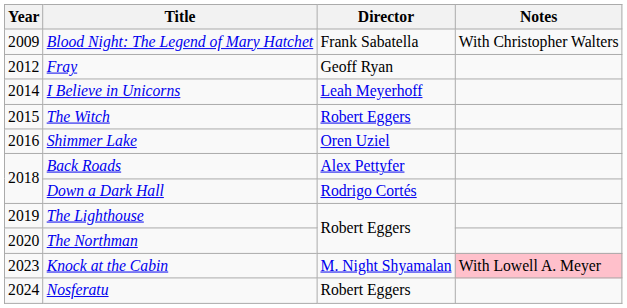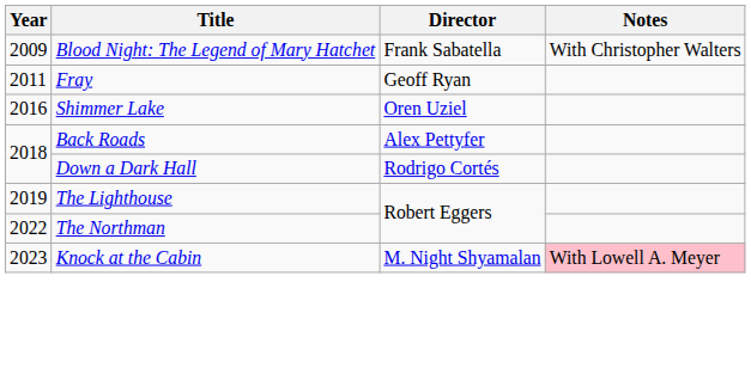 <table class="wikitable">
 <tr>
 <th>Year</th>
 <th>Title</th>
 <th>Director</th>
 <th>Notes</th>
 </tr>
 <tr>
 <td>2009</td>
 <td><em><a href='#'>Blood Night: The Legend of Mary Hatchet</a></em></td>
 <td>Frank Sabatella</td>
 <td>With Christopher Walters</td>
 </tr>
 <tr>
-<td>2012</td>
+<td>2011</td>
 <td><em><a href='#'>Fray</a></em></td>
 <td>Geoff Ryan</td>
-<td></td>
-</tr>
-<tr>
-<td>2014</td>
-<td><em><a href='#'>I Believe in Unicorns</a></em></td>
-<td><a href='#'>Leah Meyerhoff</a></td>
-<td></td>
-</tr>
-<tr>
-<td>2015</td>
-<td><em><a href='#'>The Witch</a></em></td>
-<td><a href='#'>Robert Eggers</a></td>
 <td></td>
 </tr>
 <tr>
 <td>2016</td>
 <td><em><a href='#'>Shimmer Lake</a></em></td>
 <td><a href='#'>Oren Uziel</a></td>
 <td></td>
 </tr>
 <tr>
 <td rowspan=2>2018</td>
 <td><em><a href='#'>Back Roads</a></em></td>
 <td><a href='#'>Alex Pettyfer</a></td>
 <td></td>
 </tr>
 <tr>
 <td><em><a href='#'>Down a Dark Hall</a></em></td>
 <td><a href='#'>Rodrigo Cortés</a></td>
 <td></td>
 </tr>
 <tr>
 <td>2019</td>
 <td><em><a href='#'>The Lighthouse</a></em></td>
 <td rowspan=2>Robert Eggers</td>
 <td></td>
 </tr>
 <tr>
-<td>2020</td>
+<td>2022</td>
 <td><em><a href='#'>The Northman</a></em></td>
 <td></td>
 </tr>
 <tr>
 <td>2023</td>
 <td><em><a href='#'>Knock at the Cabin</a></em></td>
 <td><a href='#'>M. Night Shyamalan</a></td>
 <td style="background: pink;">With Lowell A. Meyer</td>
 </tr>
-<tr>
-<td>2024</td>
-<td><em><a href='#'>Nosferatu</a></em></td>
-<td>Robert Eggers</td>
-<td></td>
-</tr>
 </table>
